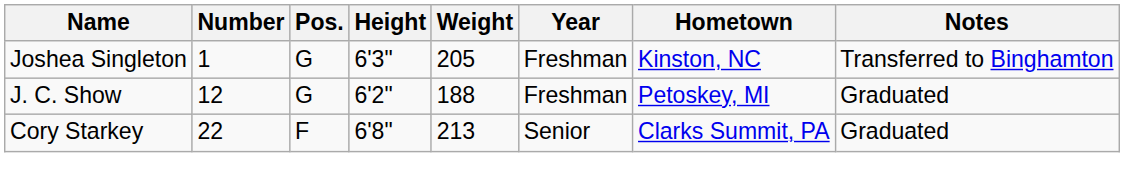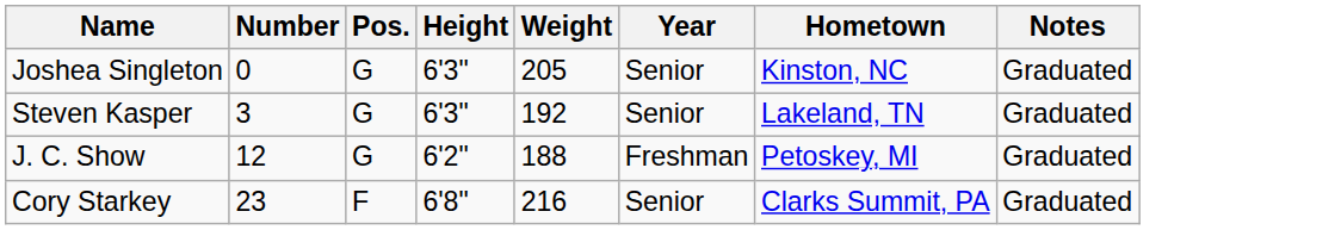 <table class="wikitable sortable" border="1">
 <tr>
 <th>Name</th>
 <th>Number</th>
 <th>Pos.</th>
 <th>Height</th>
 <th>Weight</th>
 <th>Year</th>
 <th>Hometown</th>
 <th class="unsortable">Notes</th>
 </tr>
 <tr>
 <td>Joshea Singleton</td>
-<td>1</td>
+<td>0</td>
 <td>G</td>
 <td>6'3"</td>
 <td>205</td>
-<td>Freshman</td>
+<td>Senior</td>
 <td><a href='#'>Kinston, NC</a></td>
-<td>Transferred to <a href='#'>Binghamton</a></td>
+<td>Graduated</td>
+</tr>
+<tr>
+<td>Steven Kasper</td>
+<td>3</td>
+<td>G</td>
+<td>6'3"</td>
+<td>192</td>
+<td>Senior</td>
+<td><a href='#'>Lakeland, TN</a></td>
+<td>Graduated</td>
 </tr>
 <tr>
 <td>J. C. Show</td>
 <td>12</td>
 <td>G</td>
 <td>6'2"</td>
 <td>188</td>
 <td>Freshman</td>
 <td><a href='#'>Petoskey, MI</a></td>
 <td>Graduated</td>
 </tr>
 <tr>
 <td>Cory Starkey</td>
-<td>22</td>
+<td>23</td>
 <td>F</td>
 <td>6'8"</td>
-<td>213</td>
+<td>216</td>
 <td>Senior</td>
 <td><a href='#'>Clarks Summit, PA</a></td>
 <td>Graduated</td>
 </tr>
 </table>
